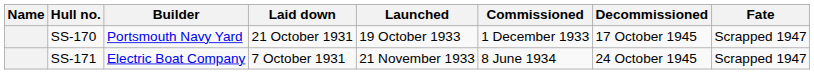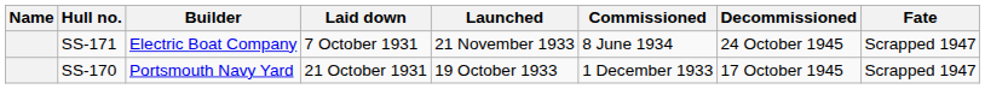 <table class="wikitable plainrowheaders">
 <tr>
 <th scope="col">Name</th>
 <th scope="col">Hull no.</th>
 <th scope="col">Builder</th>
 <th scope="col">Laid down</th>
 <th scope="col">Launched</th>
 <th scope="col">Commissioned</th>
 <th scope="col">Decommissioned</th>
 <th scope="col">Fate</th>
 </tr>
 <tr>
 <th scope="row"></th>
+<td>SS-171</td>
+<td><a href='#'>Electric Boat Company</a></td>
+<td>7 October 1931</td>
+<td>21 November 1933</td>
+<td>8 June 1934</td>
+<td>24 October 1945</td>
+<td>Scrapped 1947</td>
+</tr>
+<tr>
+<th scope="row"></th>
 <td>SS-170</td>
 <td><a href='#'>Portsmouth Navy Yard</a></td>
 <td>21 October 1931</td>
 <td>19 October 1933</td>
 <td>1 December 1933</td>
 <td>17 October 1945</td>
 <td>Scrapped 1947</td>
 </tr>
-<tr>
-<th scope="row"></th>
-<td>SS-171</td>
-<td><a href='#'>Electric Boat Company</a></td>
-<td>7 October 1931</td>
-<td>21 November 1933</td>
-<td>8 June 1934</td>
-<td>24 October 1945</td>
-<td>Scrapped 1947</td>
-</tr>
 </table>
